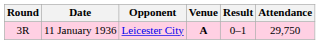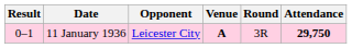 <table style="text-align:center;" class="wikitable sortable">
 <tr>
-<th>Round</th>
+<th>Result</th>
 <th>Date</th>
 <th>Opponent</th>
 <th>Venue</th>
-<th>Result</th>
+<th>Round</th>
 <th>Attendance</th>
 </tr>
 <tr style="background:#ffd0e3;">
-<td>3R</td>
+<td>0–1</td>
 <td>11 January 1936</td>
 <td><a href='#'>Leicester City</a></td>
 <td><strong>A</strong></td>
-<td>0–1</td>
-<td>29,750</td>
+<td>3R</td>
+<td><strong>29,750</strong></td>
 </tr>
 </table>
